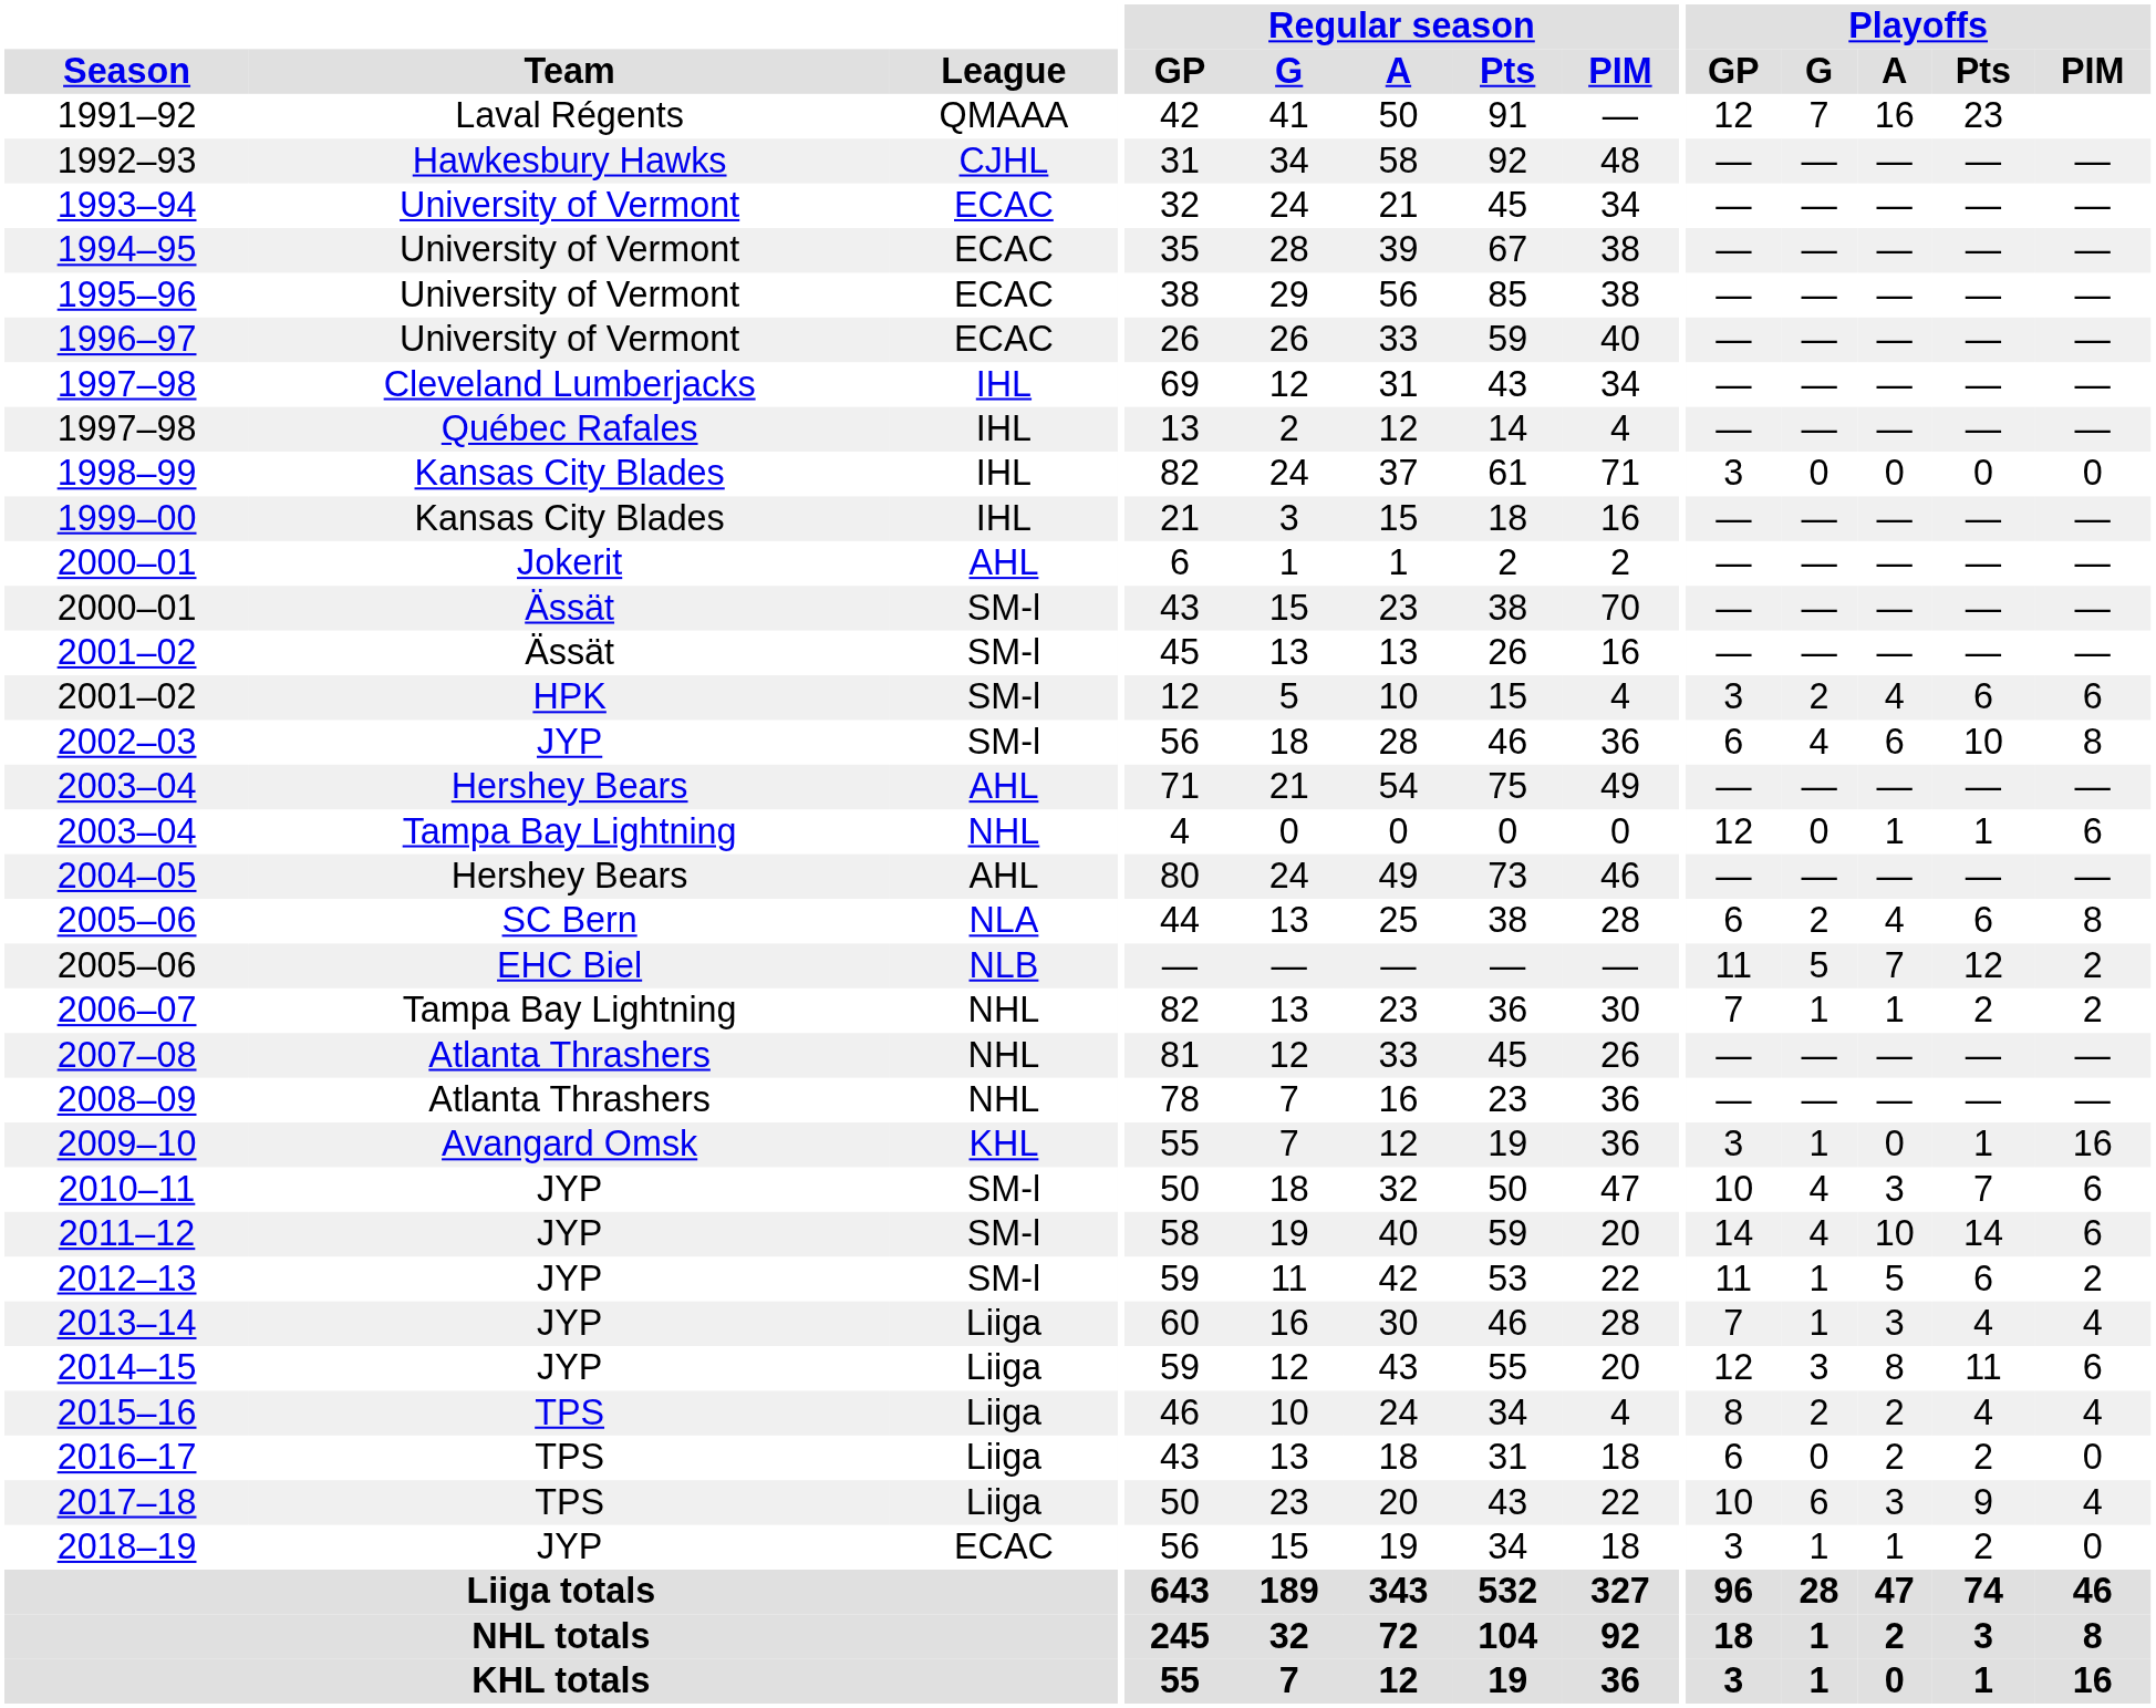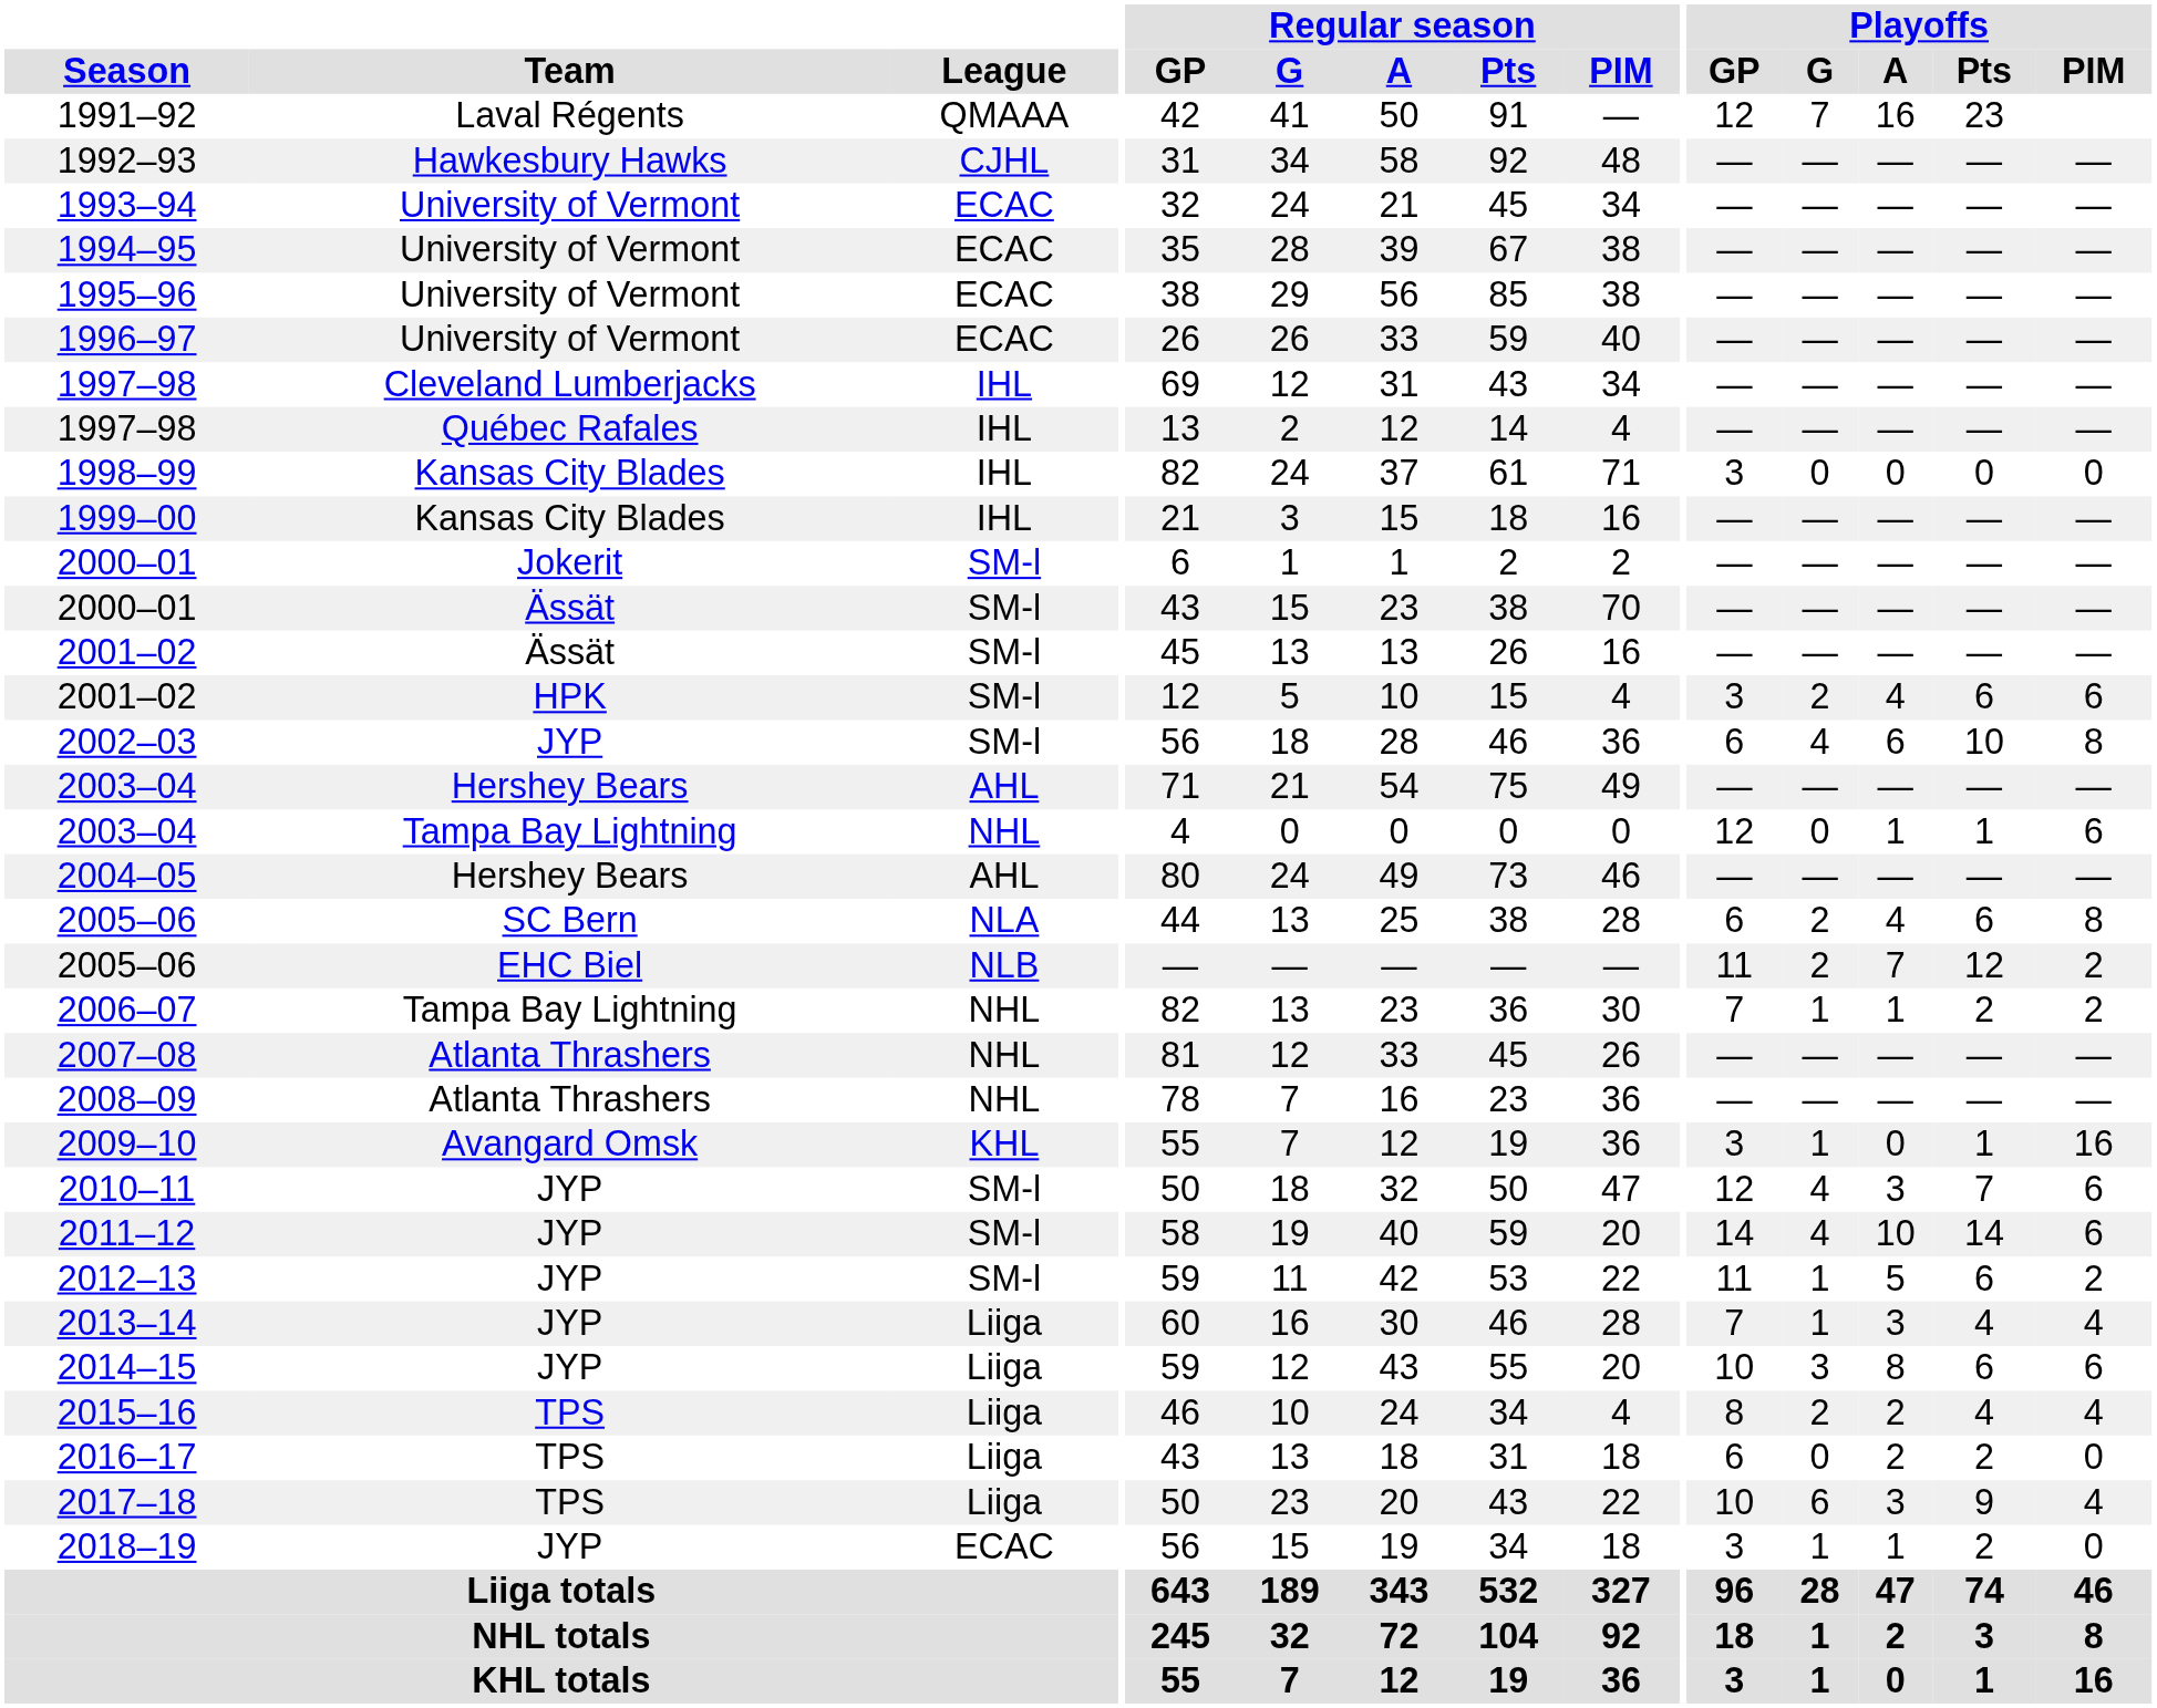 <table border="0" cellpadding="1" cellspacing="0" style="text-align:center; width:60em">
 <tr bgcolor="#e0e0e0">
 <th colspan="3"  bgcolor="#ffffff"></th>
 <th rowspan="99" bgcolor="#ffffff"></th>
 <th colspan="5"><a href='#'>Regular season</a></th>
 <th rowspan="99" bgcolor="#ffffff"></th>
 <th colspan="5"><a href='#'>Playoffs</a></th>
 </tr>
 <tr bgcolor="#e0e0e0">
 <th><a href='#'>Season</a></th>
 <th>Team</th>
 <th>League</th>
 <th>GP</th>
 <th><a href='#'>G</a></th>
 <th><a href='#'>A</a></th>
 <th><a href='#'>Pts</a></th>
 <th><a href='#'>PIM</a></th>
 <th>GP</th>
 <th>G</th>
 <th>A</th>
 <th>Pts</th>
 <th>PIM</th>
 </tr>
 <tr>
 <td>1991–92</td>
 <td>Laval Régents</td>
 <td>QMAAA</td>
 <td>42</td>
 <td>41</td>
 <td>50</td>
 <td>91</td>
 <td>—</td>
 <td>12</td>
 <td>7</td>
 <td>16</td>
 <td>23</td>
 <td></td>
 </tr>
 <tr bgcolor="#f0f0f0">
 <td>1992–93</td>
 <td><a href='#'>Hawkesbury Hawks</a></td>
 <td><a href='#'>CJHL</a></td>
 <td>31</td>
 <td>34</td>
 <td>58</td>
 <td>92</td>
 <td>48</td>
 <td>—</td>
 <td>—</td>
 <td>—</td>
 <td>—</td>
 <td>—</td>
 </tr>
 <tr>
 <td><a href='#'>1993–94</a></td>
 <td><a href='#'>University of Vermont</a></td>
 <td><a href='#'>ECAC</a></td>
 <td>32</td>
 <td>24</td>
 <td>21</td>
 <td>45</td>
 <td>34</td>
 <td>—</td>
 <td>—</td>
 <td>—</td>
 <td>—</td>
 <td>—</td>
 </tr>
 <tr bgcolor="#f0f0f0">
 <td><a href='#'>1994–95</a></td>
 <td>University of Vermont</td>
 <td>ECAC</td>
 <td>35</td>
 <td>28</td>
 <td>39</td>
 <td>67</td>
 <td>38</td>
 <td>—</td>
 <td>—</td>
 <td>—</td>
 <td>—</td>
 <td>—</td>
 </tr>
 <tr>
 <td><a href='#'>1995–96</a></td>
 <td>University of Vermont</td>
 <td>ECAC</td>
 <td>38</td>
 <td>29</td>
 <td>56</td>
 <td>85</td>
 <td>38</td>
 <td>—</td>
 <td>—</td>
 <td>—</td>
 <td>—</td>
 <td>—</td>
 </tr>
 <tr bgcolor="#f0f0f0">
 <td><a href='#'>1996–97</a></td>
 <td>University of Vermont</td>
 <td>ECAC</td>
 <td>26</td>
 <td>26</td>
 <td>33</td>
 <td>59</td>
 <td>40</td>
 <td>—</td>
 <td>—</td>
 <td>—</td>
 <td>—</td>
 <td>—</td>
 </tr>
 <tr>
 <td><a href='#'>1997–98</a></td>
 <td><a href='#'>Cleveland Lumberjacks</a></td>
 <td><a href='#'>IHL</a></td>
 <td>69</td>
 <td>12</td>
 <td>31</td>
 <td>43</td>
 <td>34</td>
 <td>—</td>
 <td>—</td>
 <td>—</td>
 <td>—</td>
 <td>—</td>
 </tr>
 <tr bgcolor="#f0f0f0">
 <td>1997–98</td>
 <td><a href='#'>Québec Rafales</a></td>
 <td>IHL</td>
 <td>13</td>
 <td>2</td>
 <td>12</td>
 <td>14</td>
 <td>4</td>
 <td>—</td>
 <td>—</td>
 <td>—</td>
 <td>—</td>
 <td>—</td>
 </tr>
 <tr>
 <td><a href='#'>1998–99</a></td>
 <td><a href='#'>Kansas City Blades</a></td>
 <td>IHL</td>
 <td>82</td>
 <td>24</td>
 <td>37</td>
 <td>61</td>
 <td>71</td>
 <td>3</td>
 <td>0</td>
 <td>0</td>
 <td>0</td>
 <td>0</td>
 </tr>
 <tr bgcolor="#f0f0f0">
 <td><a href='#'>1999–00</a></td>
 <td>Kansas City Blades</td>
 <td>IHL</td>
 <td>21</td>
 <td>3</td>
 <td>15</td>
 <td>18</td>
 <td>16</td>
 <td>—</td>
 <td>—</td>
 <td>—</td>
 <td>—</td>
 <td>—</td>
 </tr>
 <tr>
 <td><a href='#'>2000–01</a></td>
 <td><a href='#'>Jokerit</a></td>
-<td><a href='#'>AHL</a></td>
+<td><a href='#'>SM-l</a></td>
 <td>6</td>
 <td>1</td>
 <td>1</td>
 <td>2</td>
 <td>2</td>
 <td>—</td>
 <td>—</td>
 <td>—</td>
 <td>—</td>
 <td>—</td>
 </tr>
 <tr bgcolor="#f0f0f0">
 <td>2000–01</td>
 <td><a href='#'>Ässät</a></td>
 <td>SM-l</td>
 <td>43</td>
 <td>15</td>
 <td>23</td>
 <td>38</td>
 <td>70</td>
 <td>—</td>
 <td>—</td>
 <td>—</td>
 <td>—</td>
 <td>—</td>
 </tr>
 <tr>
 <td><a href='#'>2001–02</a></td>
 <td>Ässät</td>
 <td>SM-l</td>
 <td>45</td>
 <td>13</td>
 <td>13</td>
 <td>26</td>
 <td>16</td>
 <td>—</td>
 <td>—</td>
 <td>—</td>
 <td>—</td>
 <td>—</td>
 </tr>
 <tr bgcolor="#f0f0f0">
 <td>2001–02</td>
 <td><a href='#'>HPK</a></td>
 <td>SM-l</td>
 <td>12</td>
 <td>5</td>
 <td>10</td>
 <td>15</td>
 <td>4</td>
 <td>3</td>
 <td>2</td>
 <td>4</td>
 <td>6</td>
 <td>6</td>
 </tr>
 <tr>
 <td><a href='#'>2002–03</a></td>
 <td><a href='#'>JYP</a></td>
 <td>SM-l</td>
 <td>56</td>
 <td>18</td>
 <td>28</td>
 <td>46</td>
 <td>36</td>
 <td>6</td>
 <td>4</td>
 <td>6</td>
 <td>10</td>
 <td>8</td>
 </tr>
 <tr bgcolor="#f0f0f0">
 <td><a href='#'>2003–04</a></td>
 <td><a href='#'>Hershey Bears</a></td>
 <td><a href='#'>AHL</a></td>
 <td>71</td>
 <td>21</td>
 <td>54</td>
 <td>75</td>
 <td>49</td>
 <td>—</td>
 <td>—</td>
 <td>—</td>
 <td>—</td>
 <td>—</td>
 </tr>
 <tr>
 <td><a href='#'>2003–04</a></td>
 <td><a href='#'>Tampa Bay Lightning</a></td>
 <td><a href='#'>NHL</a></td>
 <td>4</td>
 <td>0</td>
 <td>0</td>
 <td>0</td>
 <td>0</td>
 <td>12</td>
 <td>0</td>
 <td>1</td>
 <td>1</td>
 <td>6</td>
 </tr>
 <tr bgcolor="#f0f0f0">
 <td><a href='#'>2004–05</a></td>
 <td>Hershey Bears</td>
 <td>AHL</td>
 <td>80</td>
 <td>24</td>
 <td>49</td>
 <td>73</td>
 <td>46</td>
 <td>—</td>
 <td>—</td>
 <td>—</td>
 <td>—</td>
 <td>—</td>
 </tr>
 <tr>
 <td><a href='#'>2005–06</a></td>
 <td><a href='#'>SC Bern</a></td>
 <td><a href='#'>NLA</a></td>
 <td>44</td>
 <td>13</td>
 <td>25</td>
 <td>38</td>
 <td>28</td>
 <td>6</td>
 <td>2</td>
 <td>4</td>
 <td>6</td>
 <td>8</td>
 </tr>
 <tr bgcolor="#f0f0f0">
 <td>2005–06</td>
 <td><a href='#'>EHC Biel</a></td>
 <td><a href='#'>NLB</a></td>
 <td>—</td>
 <td>—</td>
 <td>—</td>
 <td>—</td>
 <td>—</td>
 <td>11</td>
-<td>5</td>
+<td>2</td>
 <td>7</td>
 <td>12</td>
 <td>2</td>
 </tr>
 <tr>
 <td><a href='#'>2006–07</a></td>
 <td>Tampa Bay Lightning</td>
 <td>NHL</td>
 <td>82</td>
 <td>13</td>
 <td>23</td>
 <td>36</td>
 <td>30</td>
 <td>7</td>
 <td>1</td>
 <td>1</td>
 <td>2</td>
 <td>2</td>
 </tr>
 <tr bgcolor="#f0f0f0">
 <td><a href='#'>2007–08</a></td>
 <td><a href='#'>Atlanta Thrashers</a></td>
 <td>NHL</td>
 <td>81</td>
 <td>12</td>
 <td>33</td>
 <td>45</td>
 <td>26</td>
 <td>—</td>
 <td>—</td>
 <td>—</td>
 <td>—</td>
 <td>—</td>
 </tr>
 <tr>
 <td><a href='#'>2008–09</a></td>
 <td>Atlanta Thrashers</td>
 <td>NHL</td>
 <td>78</td>
 <td>7</td>
 <td>16</td>
 <td>23</td>
 <td>36</td>
 <td>—</td>
 <td>—</td>
 <td>—</td>
 <td>—</td>
 <td>—</td>
 </tr>
 <tr bgcolor="#f0f0f0">
 <td><a href='#'>2009–10</a></td>
 <td><a href='#'>Avangard Omsk</a></td>
 <td><a href='#'>KHL</a></td>
 <td>55</td>
 <td>7</td>
 <td>12</td>
 <td>19</td>
 <td>36</td>
 <td>3</td>
 <td>1</td>
 <td>0</td>
 <td>1</td>
 <td>16</td>
 </tr>
 <tr>
 <td><a href='#'>2010–11</a></td>
 <td>JYP</td>
 <td>SM-l</td>
 <td>50</td>
 <td>18</td>
 <td>32</td>
 <td>50</td>
 <td>47</td>
-<td>10</td>
+<td>12</td>
 <td>4</td>
 <td>3</td>
 <td>7</td>
 <td>6</td>
 </tr>
 <tr bgcolor="#f0f0f0">
 <td><a href='#'>2011–12</a></td>
 <td>JYP</td>
 <td>SM-l</td>
 <td>58</td>
 <td>19</td>
 <td>40</td>
 <td>59</td>
 <td>20</td>
 <td>14</td>
 <td>4</td>
 <td>10</td>
 <td>14</td>
 <td>6</td>
 </tr>
 <tr>
 <td><a href='#'>2012–13</a></td>
 <td>JYP</td>
 <td>SM-l</td>
 <td>59</td>
 <td>11</td>
 <td>42</td>
 <td>53</td>
 <td>22</td>
 <td>11</td>
 <td>1</td>
 <td>5</td>
 <td>6</td>
 <td>2</td>
 </tr>
 <tr bgcolor="#f0f0f0">
 <td><a href='#'>2013–14</a></td>
 <td>JYP</td>
 <td>Liiga</td>
 <td>60</td>
 <td>16</td>
 <td>30</td>
 <td>46</td>
 <td>28</td>
 <td>7</td>
 <td>1</td>
 <td>3</td>
 <td>4</td>
 <td>4</td>
 </tr>
 <tr>
 <td><a href='#'>2014–15</a></td>
 <td>JYP</td>
 <td>Liiga</td>
 <td>59</td>
 <td>12</td>
 <td>43</td>
 <td>55</td>
 <td>20</td>
-<td>12</td>
+<td>10</td>
 <td>3</td>
 <td>8</td>
-<td>11</td>
+<td>6</td>
 <td>6</td>
 </tr>
 <tr bgcolor="#f0f0f0">
 <td><a href='#'>2015–16</a></td>
 <td><a href='#'>TPS</a></td>
 <td>Liiga</td>
 <td>46</td>
 <td>10</td>
 <td>24</td>
 <td>34</td>
 <td>4</td>
 <td>8</td>
 <td>2</td>
 <td>2</td>
 <td>4</td>
 <td>4</td>
 </tr>
 <tr>
 <td><a href='#'>2016–17</a></td>
 <td>TPS</td>
 <td>Liiga</td>
 <td>43</td>
 <td>13</td>
 <td>18</td>
 <td>31</td>
 <td>18</td>
 <td>6</td>
 <td>0</td>
 <td>2</td>
 <td>2</td>
 <td>0</td>
 </tr>
 <tr>
 </tr>
 <tr bgcolor="#f0f0f0">
 <td><a href='#'>2017–18</a></td>
 <td>TPS</td>
 <td>Liiga</td>
 <td>50</td>
 <td>23</td>
 <td>20</td>
 <td>43</td>
 <td>22</td>
 <td>10</td>
 <td>6</td>
 <td>3</td>
 <td>9</td>
 <td>4</td>
 </tr>
 <tr>
 <td><a href='#'>2018–19</a></td>
 <td>JYP</td>
 <td>ECAC</td>
 <td>56</td>
 <td>15</td>
 <td>19</td>
 <td>34</td>
 <td>18</td>
 <td>3</td>
 <td>1</td>
 <td>1</td>
 <td>2</td>
 <td>0</td>
 </tr>
 <tr bgcolor="#e0e0e0">
 <th colspan="3">Liiga totals</th>
 <th>643</th>
 <th>189</th>
 <th>343</th>
 <th>532</th>
 <th>327</th>
 <th>96</th>
 <th>28</th>
 <th>47</th>
 <th>74</th>
 <th>46</th>
 </tr>
 <tr bgcolor="#e0e0e0">
 <th colspan="3">NHL totals</th>
 <th>245</th>
 <th>32</th>
 <th>72</th>
 <th>104</th>
 <th>92</th>
 <th>18</th>
 <th>1</th>
 <th>2</th>
 <th>3</th>
 <th>8</th>
 </tr>
 <tr bgcolor="#e0e0e0">
 <th colspan="3">KHL totals</th>
 <th>55</th>
 <th>7</th>
 <th>12</th>
 <th>19</th>
 <th>36</th>
 <th>3</th>
 <th>1</th>
 <th>0</th>
 <th>1</th>
 <th>16</th>
 </tr>
 </table>
